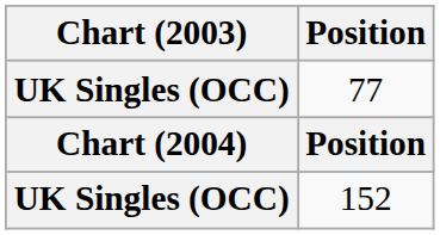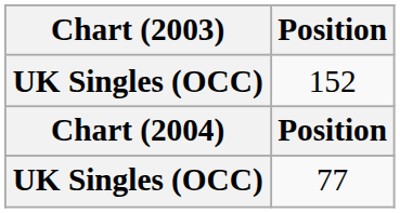 <table class="wikitable plainrowheaders" style="text-align:center">
 <tr>
 <th>Chart (2003)</th>
 <th>Position</th>
 </tr>
 <tr>
 <th scope="row">UK Singles (OCC)</th>
-<td>77</td>
+<td>152</td>
 </tr>
 <tr>
 <th>Chart (2004)</th>
 <th>Position</th>
 </tr>
 <tr>
 <th scope="row">UK Singles (OCC)</th>
-<td>152</td>
+<td>77</td>
 </tr>
 </table>
